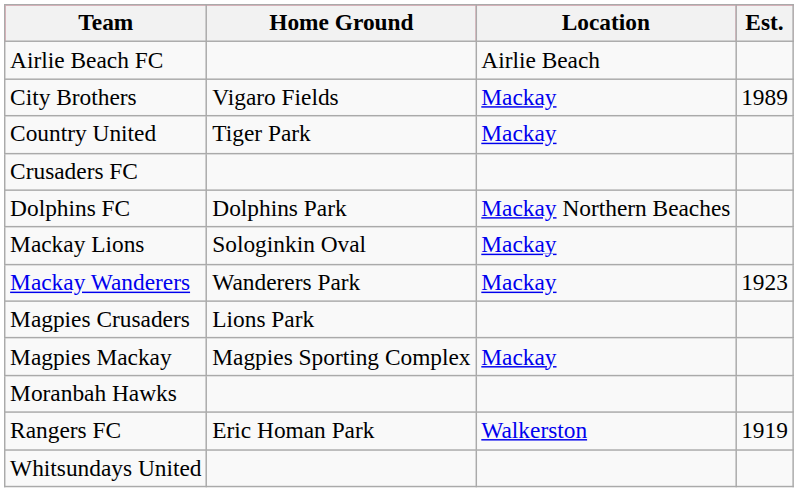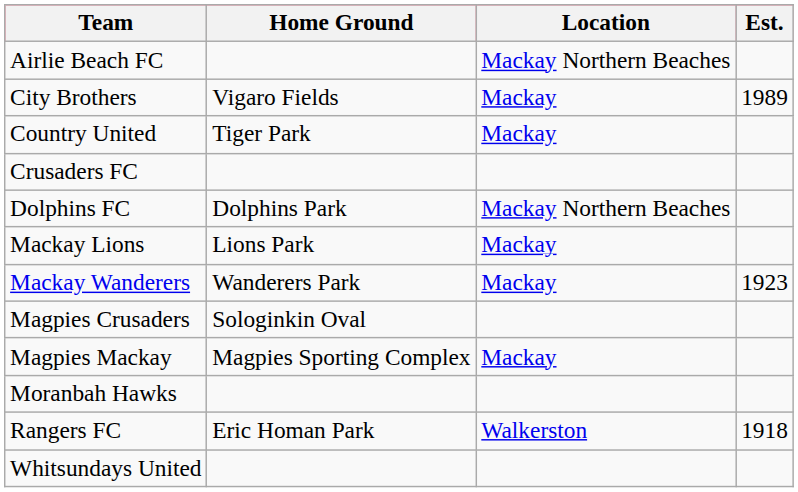 <table class="wikitable" align="center">
 <tr bgcolor="#FF0033">
 <th>Team</th>
 <th>Home Ground</th>
 <th>Location</th>
 <th>Est.</th>
 </tr>
 <tr>
 <td>Airlie Beach FC</td>
 <td></td>
-<td>Airlie Beach</td>
+<td><a href='#'>Mackay</a> Northern Beaches</td>
 <td></td>
 </tr>
 <tr>
 <td>City Brothers</td>
 <td>Vigaro Fields</td>
 <td><a href='#'>Mackay</a></td>
 <td>1989</td>
 </tr>
 <tr>
 <td>Country United</td>
 <td>Tiger Park</td>
 <td><a href='#'>Mackay</a></td>
 <td></td>
 </tr>
 <tr>
 <td>Crusaders FC</td>
 <td></td>
 <td></td>
 <td></td>
 </tr>
 <tr>
 <td>Dolphins FC</td>
 <td>Dolphins Park</td>
 <td><a href='#'>Mackay</a> Northern Beaches</td>
 <td></td>
 </tr>
 <tr>
 <td>Mackay Lions</td>
-<td>Sologinkin Oval</td>
+<td>Lions Park</td>
 <td><a href='#'>Mackay</a></td>
 <td></td>
 </tr>
 <tr>
 <td><a href='#'>Mackay Wanderers</a></td>
 <td>Wanderers Park</td>
 <td><a href='#'>Mackay</a></td>
 <td>1923</td>
 </tr>
 <tr>
 <td>Magpies Crusaders</td>
-<td>Lions Park</td>
+<td>Sologinkin Oval</td>
 <td></td>
 <td></td>
 </tr>
 <tr>
 <td>Magpies Mackay</td>
 <td>Magpies Sporting Complex</td>
 <td><a href='#'>Mackay</a></td>
 <td></td>
 </tr>
 <tr>
 <td>Moranbah Hawks</td>
 <td></td>
 <td></td>
 <td></td>
 </tr>
 <tr>
 <td>Rangers FC</td>
 <td>Eric Homan Park</td>
 <td><a href='#'>Walkerston</a></td>
-<td>1919</td>
+<td>1918</td>
 </tr>
 <tr>
 <td>Whitsundays United</td>
 <td></td>
 <td></td>
 <td></td>
 </tr>
 </table>
